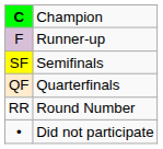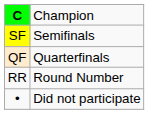 <table class=wikitable style="text-align:center;font-size:85%">
 <tr>
 <td bgcolor=#00ff00><strong>C</strong></td>
 <td align=left>Champion</td>
-</tr>
-<tr>
-<td bgcolor=thistle>F</td>
-<td align=left>Runner-up</td>
 </tr>
 <tr>
 <td bgcolor=yellow>SF</td>
 <td align=left>Semifinals</td>
 </tr>
 <tr>
 <td bgcolor=#ffebcd>QF</td>
 <td align=left>Quarterfinals</td>
 </tr>
 <tr>
 <td>RR</td>
 <td align=left>Round Number</td>
 </tr>
 <tr>
 <td>•</td>
 <td align=left>Did not participate</td>
 </tr>
 </table>
